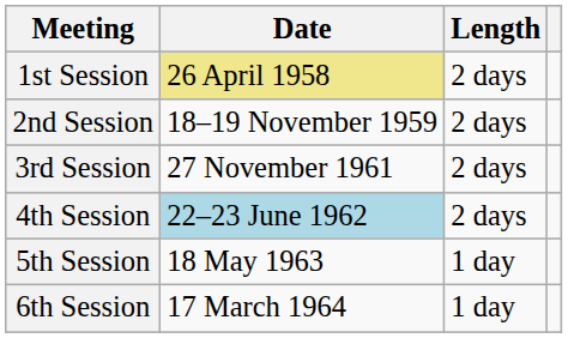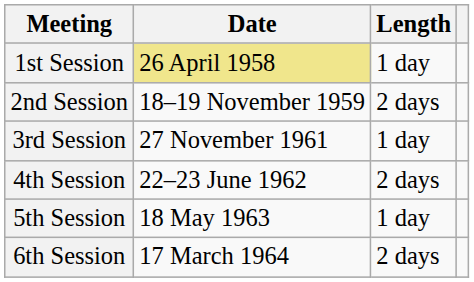 <table class="wikitable sortable plainrowheaders">
 <tr>
 <th scope="col">Meeting</th>
 <th scope="col">Date</th>
 <th scope="col">Length</th>
 <th scope="col" class="unsortable"></th>
 </tr>
 <tr>
 <th scope="row" style="font-weight:normal;">1st Session</th>
 <td style="background: khaki;">26 April 1958</td>
-<td>2 days</td>
+<td>1 day</td>
 <td align="center"></td>
 </tr>
 <tr>
 <th scope="row" style="font-weight:normal;">2nd Session</th>
 <td>18–19 November 1959</td>
 <td>2 days</td>
 <td align="center"></td>
 </tr>
 <tr>
 <th scope="row" style="font-weight:normal;">3rd Session</th>
 <td>27 November 1961</td>
-<td>2 days</td>
+<td>1 day</td>
 <td align="center"></td>
 </tr>
 <tr>
 <th scope="row" style="font-weight:normal;">4th Session</th>
-<td style="background: lightblue;">22–23 June 1962</td>
+<td>22–23 June 1962</td>
 <td>2 days</td>
 <td align="center"></td>
 </tr>
 <tr>
 <th scope="row" style="font-weight:normal;">5th Session</th>
 <td>18 May 1963</td>
 <td>1 day</td>
 <td align="center"></td>
 </tr>
 <tr>
 <th scope="row" style="font-weight:normal;">6th Session</th>
 <td>17 March 1964</td>
-<td>1 day</td>
+<td>2 days</td>
 <td align="center"></td>
 </tr>
 </table>
